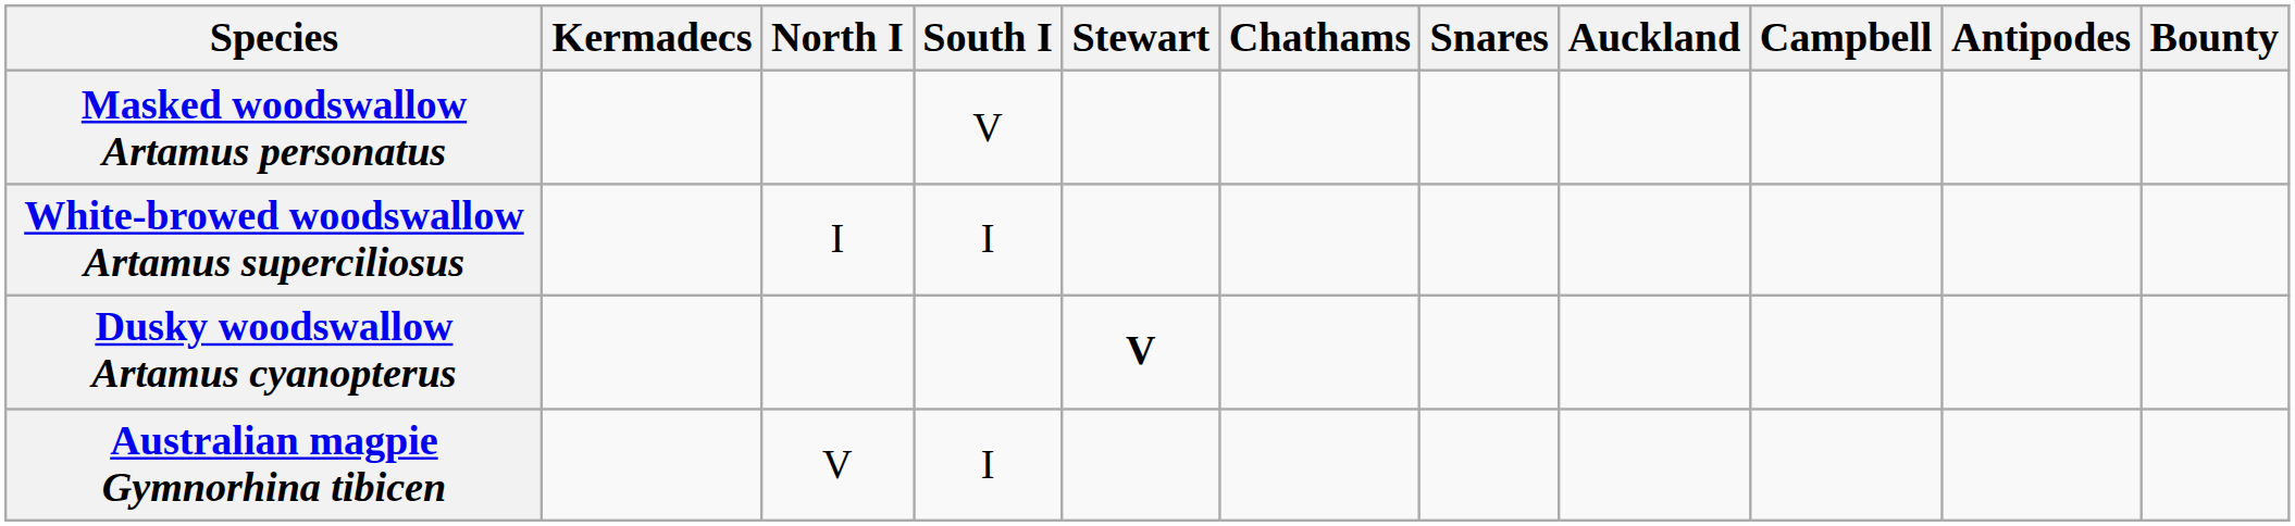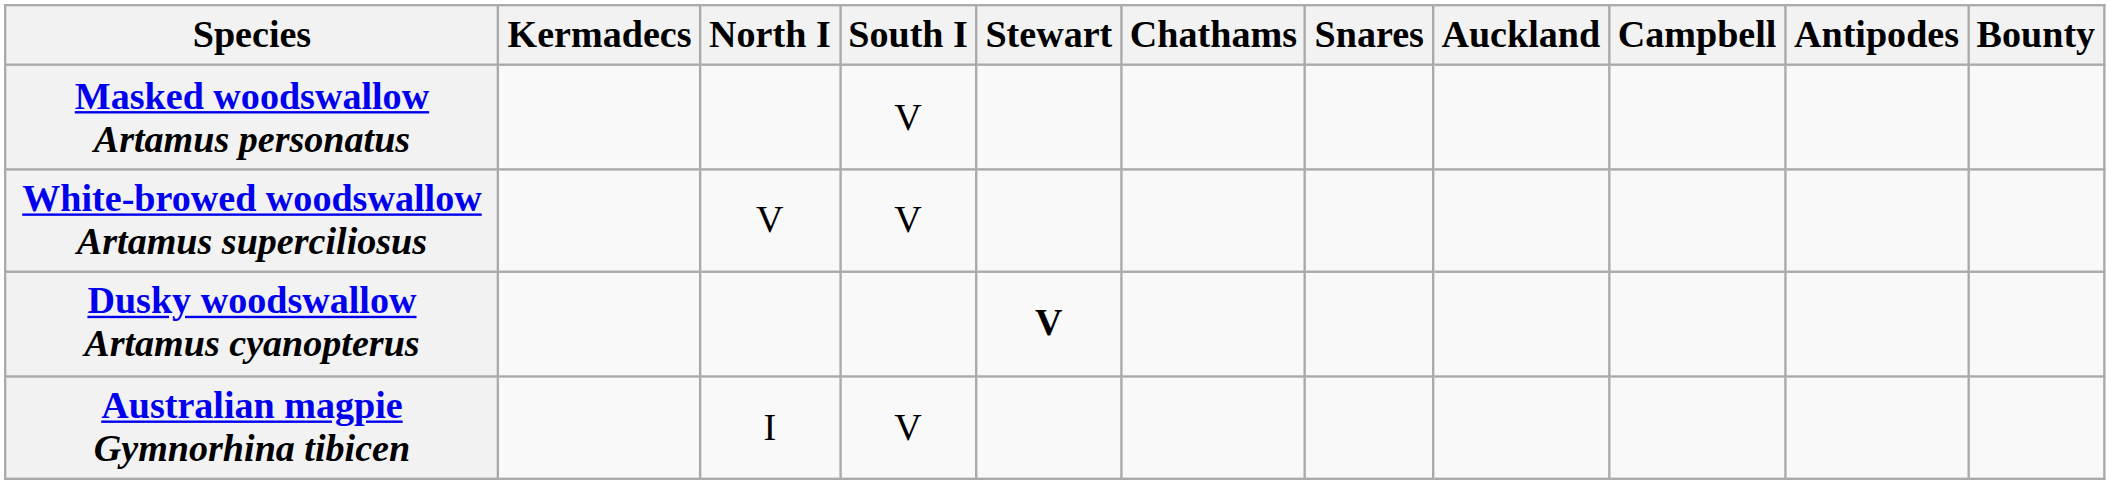 <table class="wikitable" style="text-align:center">
 <tr>
 <th width="200">Species</th>
 <th>Kermadecs</th>
 <th>North I</th>
 <th>South I</th>
 <th>Stewart</th>
 <th>Chathams</th>
 <th>Snares</th>
 <th>Auckland</th>
 <th>Campbell</th>
 <th>Antipodes</th>
 <th>Bounty</th>
 </tr>
 <tr>
 <th><a href='#'>Masked woodswallow</a><br><em>Artamus personatus</em></th>
 <td></td>
 <td></td>
 <td>V</td>
 <td></td>
 <td></td>
 <td></td>
 <td></td>
 <td></td>
 <td></td>
 <td></td>
 </tr>
 <tr>
 <th><a href='#'>White-browed woodswallow</a><br><em>Artamus superciliosus</em></th>
 <td></td>
-<td>I</td>
-<td>I</td>
+<td>V</td>
+<td>V</td>
 <td></td>
 <td></td>
 <td></td>
 <td></td>
 <td></td>
 <td></td>
 <td></td>
 </tr>
 <tr>
 <th><a href='#'>Dusky woodswallow</a><br><em>Artamus cyanopterus</em></th>
 <td></td>
 <td></td>
 <td></td>
 <td><strong>V</strong></td>
 <td></td>
 <td></td>
 <td></td>
 <td></td>
 <td></td>
 <td></td>
 </tr>
 <tr>
 <th><a href='#'>Australian magpie</a><br><em>Gymnorhina tibicen</em></th>
 <td></td>
+<td>I</td>
 <td>V</td>
-<td>I</td>
 <td></td>
 <td></td>
 <td></td>
 <td></td>
 <td></td>
 <td></td>
 <td></td>
 </tr>
 </table>
